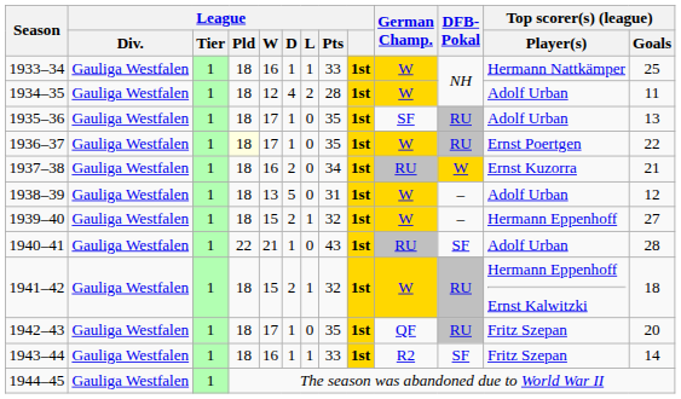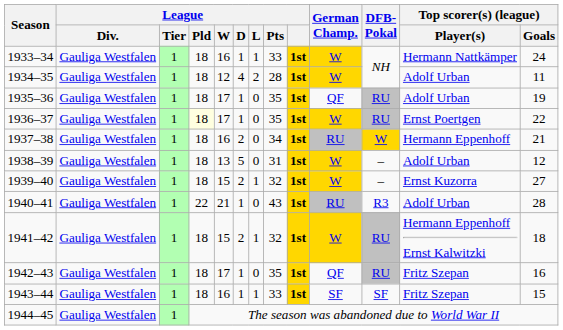 <table class="wikitable sortable sort-under-center nowrap" style="text-align: center">
 <tr>
 <th rowspan="2">Season</th>
 <th colspan="8"><a href='#'>League</a></th>
 <th rowspan="2"><a href='#'>German<br>Champ.</a></th>
 <th rowspan="2"><a href='#'>DFB-<br>Pokal</a></th>
 <th colspan="2">Top scorer(s) (league)</th>
 </tr>
 <tr>
 <th>Div.</th>
 <th>Tier</th>
 <th>Pld</th>
 <th>W</th>
 <th>D</th>
 <th>L</th>
 <th>Pts</th>
 <th></th>
 <th>Player(s)</th>
 <th>Goals</th>
 </tr>
 <tr>
 <td>1933–34</td>
 <td><a href='#'>Gauliga Westfalen</a></td>
 <td bgcolor="#b2ffb2">1</td>
 <td>18</td>
 <td>16</td>
 <td>1</td>
 <td>1</td>
 <td>33</td>
 <td align="center" bgcolor="gold"><strong>1st</strong></td>
 <td align="center" bgcolor="gold"><a href='#'>W</a></td>
 <td rowspan="2"><em>NH</em></td>
 <td align=left><a href='#'>Hermann Nattkämper</a></td>
-<td>25</td>
+<td>24</td>
 </tr>
 <tr>
 <td>1934–35</td>
 <td><a href='#'>Gauliga Westfalen</a></td>
 <td bgcolor="#b2ffb2">1</td>
 <td>18</td>
 <td>12</td>
 <td>4</td>
 <td>2</td>
 <td>28</td>
 <td align="center" bgcolor="gold"><strong>1st</strong></td>
 <td align="center" bgcolor="gold"><a href='#'>W</a></td>
 <td align=left><a href='#'>Adolf Urban</a></td>
 <td>11</td>
 </tr>
 <tr>
 <td>1935–36</td>
 <td><a href='#'>Gauliga Westfalen</a></td>
 <td bgcolor="#b2ffb2">1</td>
 <td>18</td>
 <td>17</td>
 <td>1</td>
 <td>0</td>
 <td>35</td>
 <td align="center" bgcolor="gold"><strong>1st</strong></td>
-<td><a href='#'>SF</a></td>
+<td><a href='#'>QF</a></td>
 <td align="center" bgcolor="silver"><a href='#'>RU</a></td>
 <td align=left><a href='#'>Adolf Urban</a></td>
-<td>13</td>
+<td>19</td>
 </tr>
 <tr>
 <td>1936–37</td>
 <td><a href='#'>Gauliga Westfalen</a></td>
 <td bgcolor="#b2ffb2">1</td>
 <td style="background: lightyellow;">18</td>
 <td>17</td>
 <td>1</td>
 <td>0</td>
 <td>35</td>
 <td align="center" bgcolor="gold"><strong>1st</strong></td>
 <td align="center" bgcolor="gold"><a href='#'>W</a></td>
 <td align="center" bgcolor="silver"><a href='#'>RU</a></td>
 <td align=left><a href='#'>Ernst Poertgen</a></td>
 <td>22</td>
 </tr>
 <tr>
 <td>1937–38</td>
 <td><a href='#'>Gauliga Westfalen</a></td>
 <td bgcolor="#b2ffb2">1</td>
 <td>18</td>
 <td>16</td>
 <td>2</td>
 <td>0</td>
 <td>34</td>
 <td align="center" bgcolor="gold"><strong>1st</strong></td>
 <td align="center" bgcolor="silver"><a href='#'>RU</a></td>
 <td align="center" bgcolor="gold"><a href='#'>W</a></td>
-<td align=left><a href='#'>Ernst Kuzorra</a></td>
+<td align=left><a href='#'>Hermann Eppenhoff</a></td>
 <td>21</td>
 </tr>
 <tr>
 <td>1938–39</td>
 <td><a href='#'>Gauliga Westfalen</a></td>
 <td bgcolor="#b2ffb2">1</td>
 <td>18</td>
 <td>13</td>
 <td>5</td>
 <td>0</td>
 <td>31</td>
 <td align="center" bgcolor="gold"><strong>1st</strong></td>
 <td align="center" bgcolor="gold"><a href='#'>W</a></td>
 <td>–</td>
 <td align=left><a href='#'>Adolf Urban</a></td>
 <td>12</td>
 </tr>
 <tr>
 <td>1939–40</td>
 <td><a href='#'>Gauliga Westfalen</a></td>
 <td bgcolor="#b2ffb2">1</td>
 <td>18</td>
 <td>15</td>
 <td>2</td>
 <td>1</td>
 <td>32</td>
 <td align="center" bgcolor="gold"><strong>1st</strong></td>
 <td align="center" bgcolor="gold"><a href='#'>W</a></td>
 <td>–</td>
-<td align=left><a href='#'>Hermann Eppenhoff</a></td>
+<td align=left><a href='#'>Ernst Kuzorra</a></td>
 <td>27</td>
 </tr>
 <tr>
 <td>1940–41</td>
 <td><a href='#'>Gauliga Westfalen</a></td>
 <td bgcolor="#b2ffb2">1</td>
 <td>22</td>
 <td>21</td>
 <td>1</td>
 <td>0</td>
 <td>43</td>
 <td align="center" bgcolor="gold"><strong>1st</strong></td>
 <td align="center" bgcolor="silver"><a href='#'>RU</a></td>
-<td><a href='#'>SF</a></td>
+<td><a href='#'>R3</a></td>
 <td align=left><a href='#'>Adolf Urban</a></td>
 <td>28</td>
 </tr>
 <tr>
 <td>1941–42</td>
 <td><a href='#'>Gauliga Westfalen</a></td>
 <td bgcolor="#b2ffb2">1</td>
 <td>18</td>
 <td>15</td>
 <td>2</td>
 <td>1</td>
 <td>32</td>
 <td align="center" bgcolor="gold"><strong>1st</strong></td>
 <td align="center" bgcolor="gold"><a href='#'>W</a></td>
 <td align="center" bgcolor="silver"><a href='#'>RU</a></td>
 <td align=left><a href='#'>Hermann Eppenhoff</a><hr><a href='#'>Ernst Kalwitzki</a></td>
 <td>18</td>
 </tr>
 <tr>
 <td>1942–43</td>
 <td><a href='#'>Gauliga Westfalen</a></td>
 <td bgcolor="#b2ffb2">1</td>
 <td>18</td>
 <td>17</td>
 <td>1</td>
 <td>0</td>
 <td>35</td>
 <td align="center" bgcolor="gold"><strong>1st</strong></td>
 <td><a href='#'>QF</a></td>
 <td align="center" bgcolor="silver"><a href='#'>RU</a></td>
 <td align=left><a href='#'>Fritz Szepan</a></td>
-<td>20</td>
+<td>16</td>
 </tr>
 <tr>
 <td>1943–44</td>
 <td><a href='#'>Gauliga Westfalen</a></td>
 <td bgcolor="#b2ffb2">1</td>
 <td>18</td>
 <td>16</td>
 <td>1</td>
 <td>1</td>
 <td>33</td>
 <td align="center" bgcolor="gold"><strong>1st</strong></td>
-<td><a href='#'>R2</a></td>
+<td><a href='#'>SF</a></td>
 <td><a href='#'>SF</a></td>
 <td align=left><a href='#'>Fritz Szepan</a></td>
-<td>14</td>
+<td>15</td>
 </tr>
 <tr>
 <td>1944–45</td>
 <td><a href='#'>Gauliga Westfalen</a></td>
 <td bgcolor="#b2ffb2">1</td>
 <td colspan="10"><em>The season was abandoned due to <a href='#'>World War II</a></em></td>
 </tr>
 </table>
